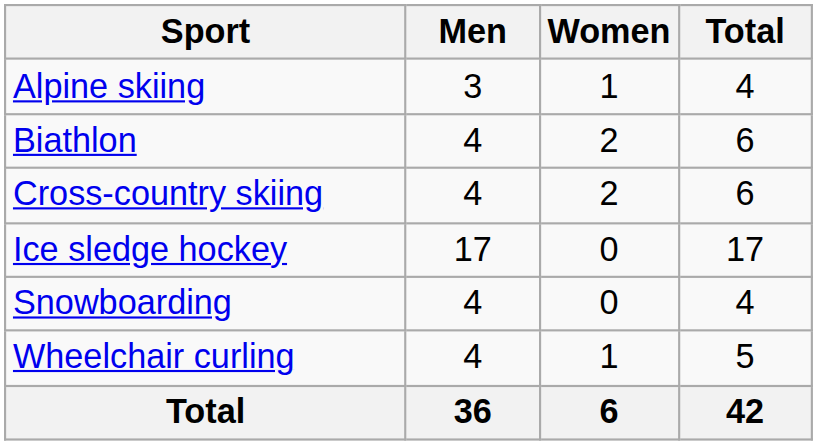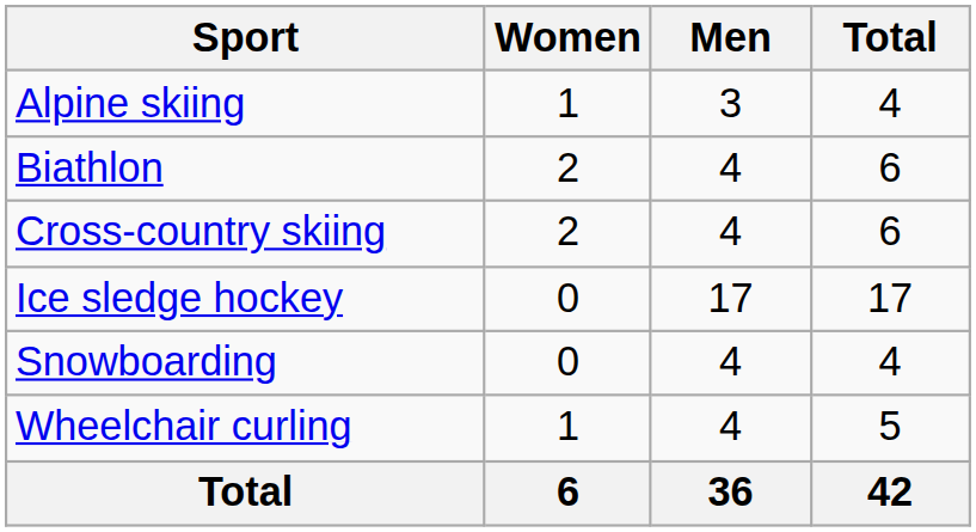 <table class="wikitable sortable" style="text-align:center;">
 <tr>
 <th width=180>Sport</th>
+<th width=55>Women</th>
 <th width=55>Men</th>
-<th width=55>Women</th>
 <th width=55>Total</th>
 </tr>
 <tr>
 <td align=left><a href='#'>Alpine skiing</a></td>
+<td>1</td>
 <td>3</td>
-<td>1</td>
 <td>4</td>
 </tr>
 <tr>
 <td align=left><a href='#'>Biathlon</a></td>
+<td>2</td>
 <td>4</td>
-<td>2</td>
 <td>6</td>
 </tr>
 <tr>
 <td align=left><a href='#'>Cross-country skiing</a></td>
+<td>2</td>
 <td>4</td>
-<td>2</td>
 <td>6</td>
 </tr>
 <tr>
 <td align=left><a href='#'>Ice sledge hockey</a></td>
+<td>0</td>
 <td>17</td>
-<td>0</td>
 <td>17</td>
 </tr>
 <tr>
 <td align=left><a href='#'>Snowboarding</a></td>
+<td>0</td>
 <td>4</td>
-<td>0</td>
 <td>4</td>
 </tr>
 <tr>
 <td align=left><a href='#'>Wheelchair curling</a></td>
+<td>1</td>
 <td>4</td>
-<td>1</td>
 <td>5</td>
 </tr>
 <tr>
 <th>Total</th>
+<th>6</th>
 <th>36</th>
-<th>6</th>
 <th>42</th>
 </tr>
 </table>
